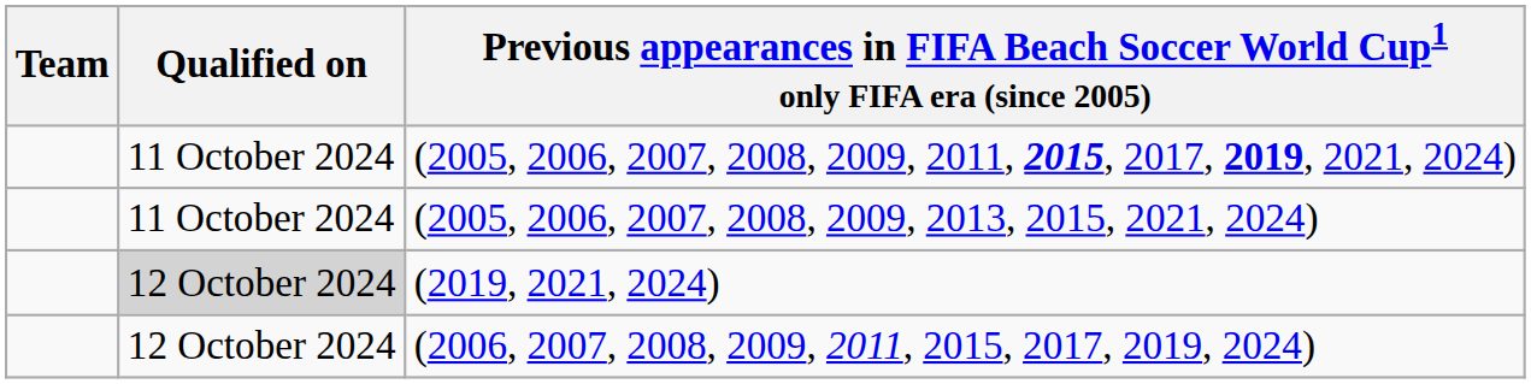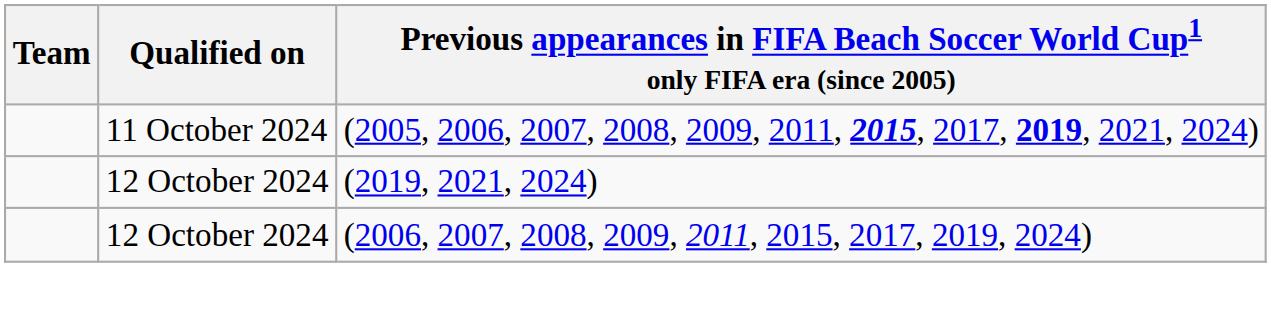 <table class="wikitable sortable">
 <tr>
 <th>Team</th>
 <th>Qualified on</th>
 <th data-sort-type="number">Previous <a href='#'>appearances</a> in <a href='#'>FIFA Beach Soccer World Cup</a><sup><strong><a href='#'>1</a></strong></sup><br><small>only FIFA era (since 2005)</small></th>
 </tr>
 <tr>
 <td></td>
 <td>11 October 2024</td>
 <td> (<a href='#'>2005</a>, <a href='#'>2006</a>, <a href='#'>2007</a>, <a href='#'>2008</a>, <a href='#'>2009</a>, <a href='#'>2011</a>, <strong><em><a href='#'>2015</a></em></strong>, <a href='#'>2017</a>, <strong><a href='#'>2019</a></strong>, <a href='#'>2021</a>, <a href='#'>2024</a>)</td>
 </tr>
 <tr>
 <td></td>
-<td>11 October 2024</td>
-<td> (<a href='#'>2005</a>, <a href='#'>2006</a>, <a href='#'>2007</a>, <a href='#'>2008</a>, <a href='#'>2009</a>, <a href='#'>2013</a>,  <a href='#'>2015</a>, <a href='#'>2021</a>, <a href='#'>2024</a>)</td>
-</tr>
-<tr>
-<td></td>
-<td style="background: lightgrey;">12 October 2024</td>
+<td>12 October 2024</td>
 <td> (<a href='#'>2019</a>, <a href='#'>2021</a>, <a href='#'>2024</a>)</td>
 </tr>
 <tr>
 <td></td>
 <td>12 October 2024</td>
 <td> (<a href='#'>2006</a>, <a href='#'>2007</a>, <a href='#'>2008</a>, <a href='#'>2009</a>, <em><a href='#'>2011</a></em>, <a href='#'>2015</a>, <a href='#'>2017</a>, <a href='#'>2019</a>, <a href='#'>2024</a>)</td>
 </tr>
 </table>
